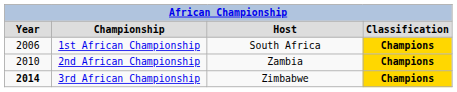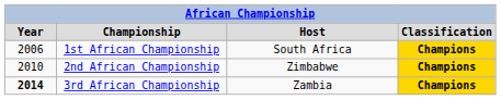 <table class="wikitable" style=font-size:90%>
 <tr align=center style="background:#B0C4DE;">
 <td colspan=4><strong><a href='#'>African Championship</a></strong></td>
 </tr>
 <tr align=center bgcolor="#dddddd">
 <td width=50><strong>Year</strong></td>
 <td width=180><strong>Championship</strong></td>
 <td width=180><strong>Host</strong></td>
 <td width=100><strong>Classification</strong></td>
 </tr>
 <tr align=center>
 <td>2006</td>
 <td><a href='#'>1st African Championship</a></td>
 <td>South Africa</td>
 <td bgcolor="gold" align="center">  <strong>Champions</strong></td>
 </tr>
 <tr align=center>
 <td>2010</td>
 <td><a href='#'>2nd African Championship</a></td>
-<td>Zambia</td>
+<td>Zimbabwe</td>
 <td bgcolor="gold" align="center">  <strong>Champions</strong></td>
 </tr>
 <tr align=center>
 <td><strong>2014</strong></td>
 <td><a href='#'>3rd African Championship</a></td>
-<td>Zimbabwe</td>
+<td>Zambia</td>
 <td bgcolor="gold" align="center">  <strong>Champions</strong></td>
 </tr>
 </table>
